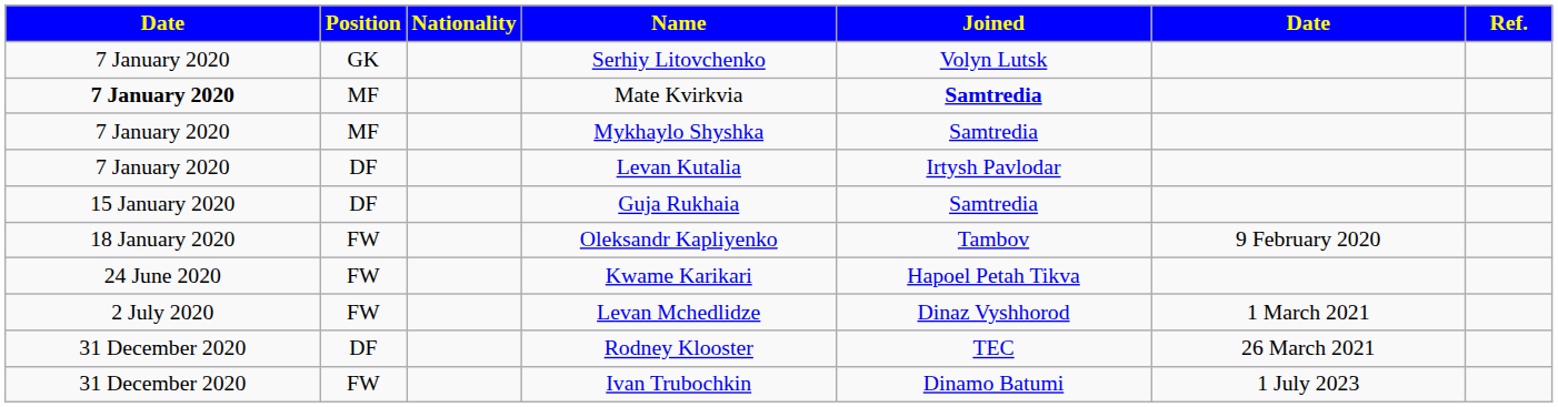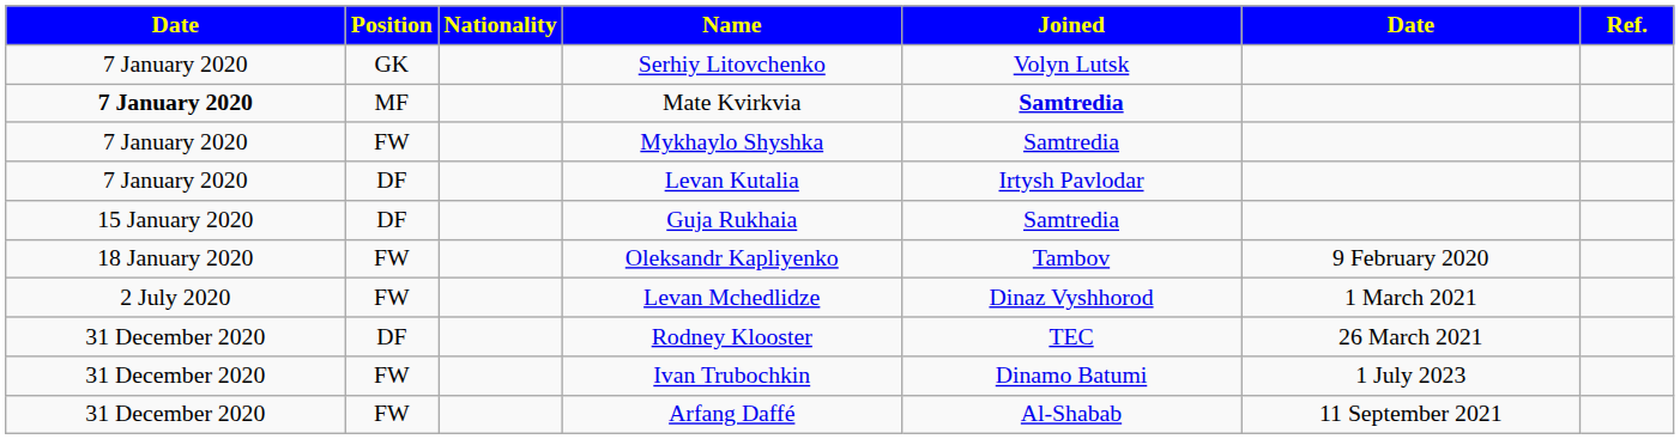 <table class="wikitable"  style="text-align:center; font-size:90%; ">
 <tr>
 <th style="background:#0000FF; color:#ffff00; width:200px;">Date</th>
 <th style="background:#0000FF; color:#ffff00; width:50px;">Position</th>
 <th style="background:#0000FF; color:#ffff00; width:50px;">Nationality</th>
 <th style="background:#0000FF; color:#ffff00; width:200px;">Name</th>
 <th style="background:#0000FF; color:#ffff00; width:200px;">Joined</th>
 <th style="background:#0000FF; color:#ffff00; width:200px;">Date</th>
 <th style="background:#0000FF; color:#ffff00; width:50px;">Ref.</th>
 </tr>
 <tr>
 <td>7 January 2020</td>
 <td>GK</td>
 <td></td>
 <td><a href='#'>Serhiy Litovchenko</a></td>
 <td><a href='#'>Volyn Lutsk</a></td>
 <td></td>
 <td></td>
 </tr>
 <tr>
 <td><strong>7 January 2020</strong></td>
 <td>MF</td>
 <td></td>
 <td>Mate Kvirkvia</td>
 <td><strong><a href='#'>Samtredia</a></strong></td>
 <td></td>
 <td></td>
 </tr>
 <tr>
 <td>7 January 2020</td>
-<td>MF</td>
+<td>FW</td>
 <td></td>
 <td><a href='#'>Mykhaylo Shyshka</a></td>
 <td><a href='#'>Samtredia</a></td>
 <td></td>
 <td></td>
 </tr>
 <tr>
 <td>7 January 2020</td>
 <td>DF</td>
 <td></td>
 <td><a href='#'>Levan Kutalia</a></td>
 <td><a href='#'>Irtysh Pavlodar</a></td>
 <td></td>
 <td></td>
 </tr>
 <tr>
 <td>15 January 2020</td>
 <td>DF</td>
 <td></td>
 <td><a href='#'>Guja Rukhaia</a></td>
 <td><a href='#'>Samtredia</a></td>
 <td></td>
 <td></td>
 </tr>
 <tr>
 <td>18 January 2020</td>
 <td>FW</td>
 <td></td>
 <td><a href='#'>Oleksandr Kapliyenko</a></td>
 <td><a href='#'>Tambov</a></td>
 <td>9 February 2020</td>
 <td></td>
 </tr>
 <tr>
-<td>24 June 2020</td>
-<td>FW</td>
-<td></td>
-<td><a href='#'>Kwame Karikari</a></td>
-<td><a href='#'>Hapoel Petah Tikva</a></td>
-<td></td>
-<td></td>
-</tr>
-<tr>
 <td>2 July 2020</td>
 <td>FW</td>
 <td></td>
 <td><a href='#'>Levan Mchedlidze</a></td>
 <td><a href='#'>Dinaz Vyshhorod</a></td>
 <td>1 March 2021</td>
 <td></td>
 </tr>
 <tr>
 <td>31 December 2020</td>
 <td>DF</td>
 <td></td>
 <td><a href='#'>Rodney Klooster</a></td>
 <td><a href='#'>TEC</a></td>
 <td>26 March 2021</td>
 <td></td>
 </tr>
 <tr>
 <td>31 December 2020</td>
 <td>FW</td>
 <td></td>
 <td><a href='#'>Ivan Trubochkin</a></td>
 <td><a href='#'>Dinamo Batumi</a></td>
 <td>1 July 2023</td>
 <td></td>
 </tr>
+<tr>
+<td>31 December 2020</td>
+<td>FW</td>
+<td></td>
+<td><a href='#'>Arfang Daffé</a></td>
+<td><a href='#'>Al-Shabab</a></td>
+<td>11 September 2021</td>
+<td></td>
+</tr>
 </table>
